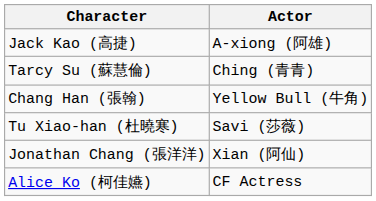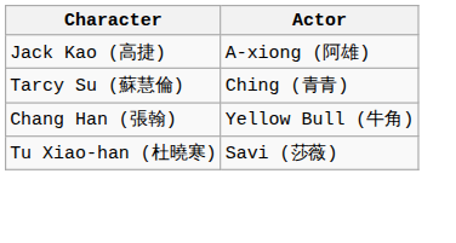 <table class="wikitable">
 <tr>
 <th>Character</th>
 <th>Actor</th>
 </tr>
 <tr>
 <td>Jack Kao (高捷)</td>
 <td>A-xiong (阿雄)</td>
 </tr>
 <tr>
 <td>Tarcy Su (蘇慧倫)</td>
 <td>Ching (青青)</td>
 </tr>
 <tr>
 <td>Chang Han (張翰)</td>
 <td>Yellow Bull (牛角)</td>
 </tr>
 <tr>
 <td>Tu Xiao-han (杜曉寒)</td>
 <td>Savi (莎薇)</td>
 </tr>
-<tr>
-<td>Jonathan Chang (張洋洋)</td>
-<td>Xian (阿仙)</td>
-</tr>
-<tr>
-<td><a href='#'>Alice Ko</a> (柯佳嬿)</td>
-<td>CF Actress</td>
-</tr>
 </table>
